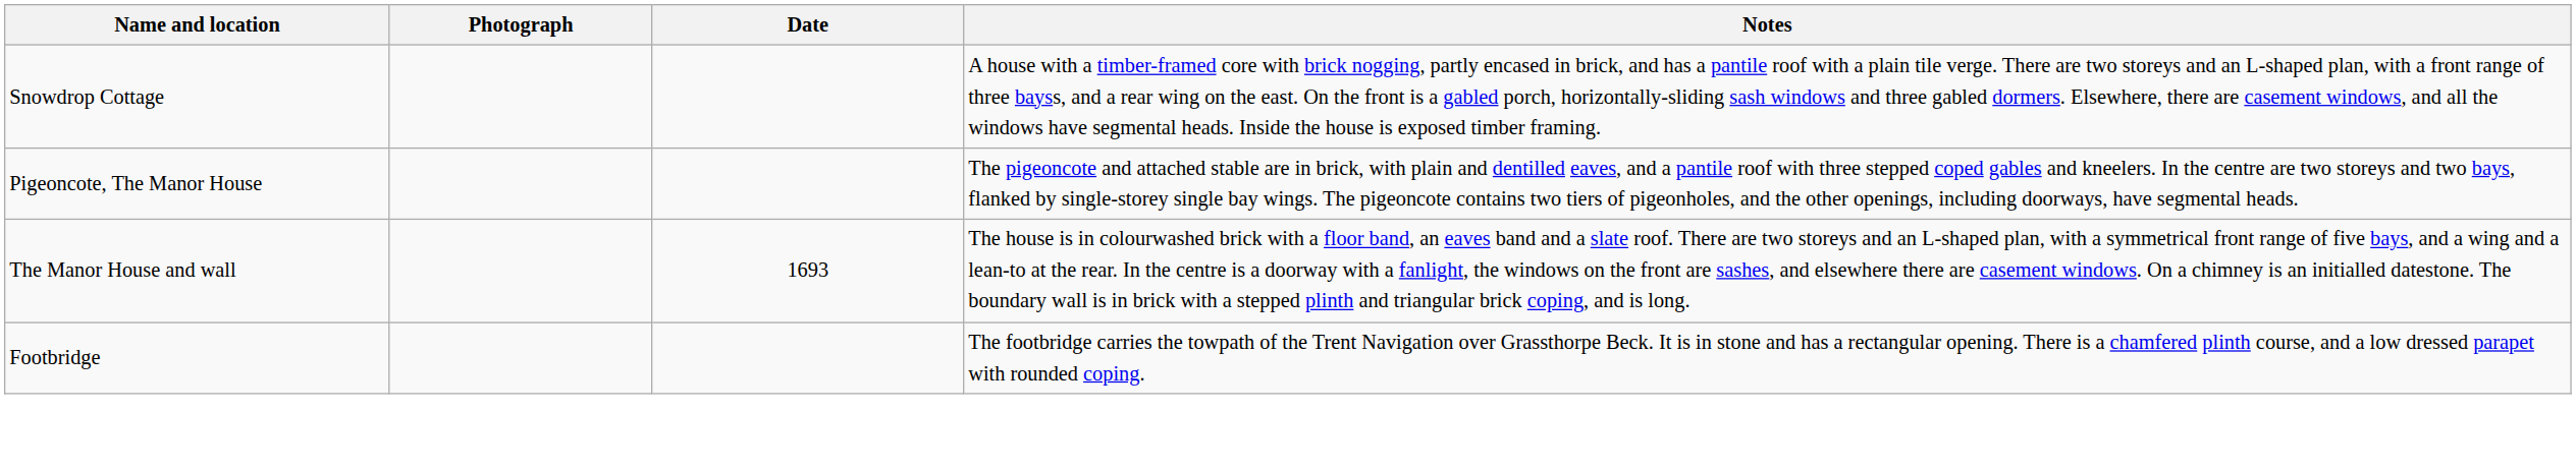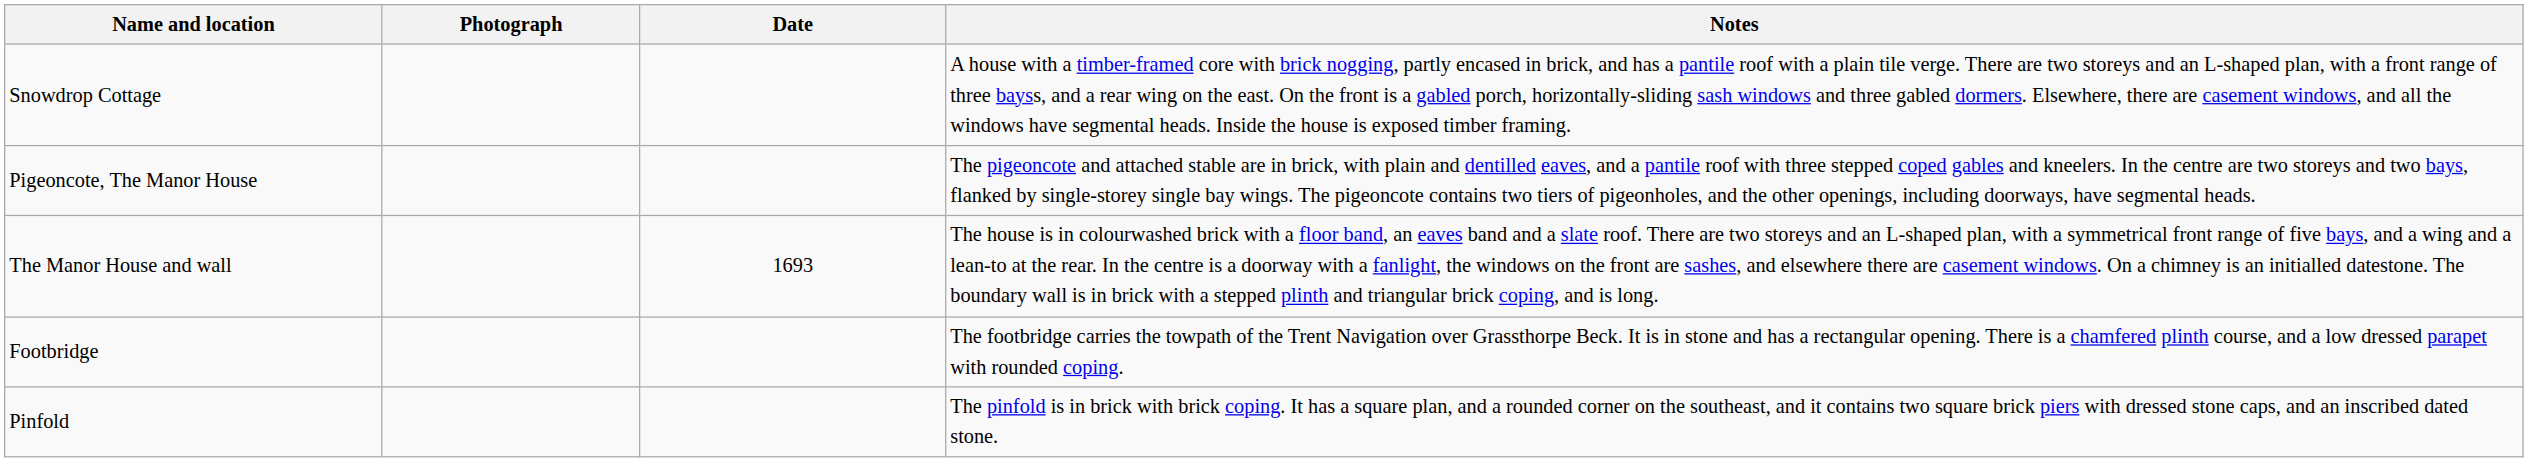 <table class="wikitable sortable plainrowheaders" style="width:100%; border:0px; text-align:left; line-height:150%">
 <tr>
 <th scope="col"  style="width:150px">Name and location</th>
 <th scope="col"  style="width:100px" class="unsortable">Photograph</th>
 <th scope="col"  style="width:120px">Date</th>
 <th scope="col"  style="width:650px" class="unsortable">Notes</th>
 </tr>
 <tr>
 <td>Snowdrop Cottage<br><small></small></td>
 <td></td>
 <td align="center"></td>
 <td>A house with a <a href='#'>timber-framed</a> core with <a href='#'>brick nogging</a>, partly encased in brick, and has a <a href='#'>pantile</a> roof with a plain tile verge.  There are two storeys and an L-shaped plan, with a front range of three <a href='#'>bays</a>s, and a rear wing on the east.  On the front is a <a href='#'>gabled</a> porch, horizontally-sliding <a href='#'>sash windows</a> and three gabled <a href='#'>dormers</a>.  Elsewhere, there are <a href='#'>casement windows</a>, and all the windows have segmental heads. Inside the house is exposed timber framing.</td>
 </tr>
 <tr>
 <td>Pigeoncote, The Manor House<br><small></small></td>
 <td></td>
 <td align="center"></td>
 <td>The <a href='#'>pigeoncote</a> and attached stable are in brick, with plain and <a href='#'>dentilled</a> <a href='#'>eaves</a>, and a <a href='#'>pantile</a> roof with three stepped <a href='#'>coped</a> <a href='#'>gables</a> and kneelers.  In the centre are two storeys and two <a href='#'>bays</a>, flanked by single-storey single bay wings.  The pigeoncote contains two tiers of pigeonholes, and the other openings, including doorways, have segmental heads.</td>
 </tr>
 <tr>
 <td>The Manor House and wall<br><small></small></td>
 <td></td>
 <td align="center">1693</td>
 <td>The house is in colourwashed brick with a <a href='#'>floor band</a>, an <a href='#'>eaves</a> band and a <a href='#'>slate</a> roof.  There are two storeys and an L-shaped plan, with a symmetrical front range of five <a href='#'>bays</a>, and a wing and a lean-to at the rear.  In the centre is a doorway with a <a href='#'>fanlight</a>, the windows on the front are <a href='#'>sashes</a>, and elsewhere there are <a href='#'>casement windows</a>.  On a chimney is an initialled datestone.  The boundary wall is in brick with a stepped <a href='#'>plinth</a> and triangular brick <a href='#'>coping</a>, and is  long.</td>
 </tr>
 <tr>
 <td>Footbridge<br><small></small></td>
 <td></td>
 <td align="center"></td>
 <td>The footbridge carries the towpath of the Trent Navigation over Grassthorpe Beck.  It is in stone and has a rectangular opening.  There is a <a href='#'>chamfered</a> <a href='#'>plinth</a> course, and a low dressed <a href='#'>parapet</a> with rounded <a href='#'>coping</a>.</td>
 </tr>
 <tr>
+<td>Pinfold<br><small></small></td>
+<td></td>
+<td align="center"></td>
+<td>The <a href='#'>pinfold</a> is in brick with brick <a href='#'>coping</a>.  It has a square plan, and a rounded corner on the southeast, and it contains two square brick <a href='#'>piers</a> with dressed stone caps, and an inscribed dated stone.</td>
+</tr>
+<tr>
 </tr>
 </table>
